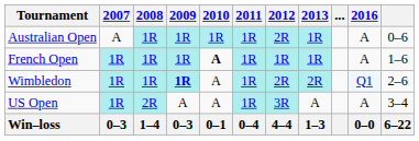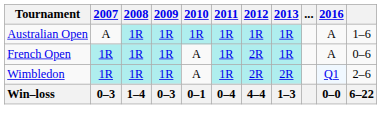 <table class=wikitable style=text-align:center;font-size:97%>
 <tr>
 <th>Tournament</th>
 <th><a href='#'>2007</a></th>
 <th><a href='#'>2008</a></th>
 <th><a href='#'>2009</a></th>
 <th><a href='#'>2010</a></th>
 <th><a href='#'>2011</a></th>
 <th><a href='#'>2012</a></th>
 <th><a href='#'>2013</a></th>
 <th>...</th>
 <th><a href='#'>2016</a></th>
 <th></th>
 </tr>
 <tr>
 <td style="text-align:left;"><a href='#'>Australian Open</a></td>
 <td>A</td>
 <td style="background:#afeeee;"><a href='#'>1R</a></td>
 <td style="background:#afeeee;"><a href='#'>1R</a></td>
 <td style="background:#afeeee;"><a href='#'>1R</a></td>
 <td style="background:#afeeee;"><a href='#'>1R</a></td>
+<td style="background:#afeeee;"><a href='#'>1R</a></td>
+<td style="background:#afeeee;"><a href='#'>1R</a></td>
+<td></td>
+<td>A</td>
+<td>1–6</td>
+</tr>
+<tr>
+<td style="text-align:left;"><a href='#'>French Open</a></td>
+<td style="background:#afeeee;"><a href='#'>1R</a></td>
+<td style="background:#afeeee;"><a href='#'>1R</a></td>
+<td style="background:#afeeee;"><a href='#'>1R</a></td>
+<td>A</td>
+<td style="background:#afeeee;"><a href='#'>1R</a></td>
 <td style="background:#afeeee;"><a href='#'>2R</a></td>
 <td style="background:#afeeee;"><a href='#'>1R</a></td>
 <td></td>
 <td>A</td>
 <td>0–6</td>
 </tr>
 <tr>
-<td style="text-align:left;"><a href='#'>French Open</a></td>
+<td style="text-align:left;"><a href='#'>Wimbledon</a></td>
 <td style="background:#afeeee;"><a href='#'>1R</a></td>
 <td style="background:#afeeee;"><a href='#'>1R</a></td>
 <td style="background:#afeeee;"><a href='#'>1R</a></td>
-<td><strong>A</strong></td>
-<td style="background:#afeeee;"><a href='#'>1R</a></td>
-<td style="background:#afeeee;"><a href='#'>1R</a></td>
-<td style="background:#afeeee;"><a href='#'>1R</a></td>
-<td></td>
-<td>A</td>
-<td>1–6</td>
-</tr>
-<tr>
-<td style="text-align:left;"><a href='#'>Wimbledon</a></td>
-<td style="background:#afeeee;"><a href='#'>1R</a></td>
-<td style="background:#afeeee;"><a href='#'>1R</a></td>
-<td style="background:#afeeee;"><strong><a href='#'>1R</a></strong></td>
 <td>A</td>
 <td style="background:#afeeee;"><a href='#'>1R</a></td>
 <td style="background:#afeeee;"><a href='#'>2R</a></td>
 <td style="background:#afeeee;"><a href='#'>2R</a></td>
 <td></td>
 <td style="background:#f0f8ff;"><a href='#'>Q1</a></td>
 <td>2–6</td>
-</tr>
-<tr>
-<td style="text-align:left;"><a href='#'>US Open</a></td>
-<td style="background:#afeeee;"><a href='#'>1R</a></td>
-<td style="background:#afeeee;"><a href='#'>2R</a></td>
-<td>A</td>
-<td>A</td>
-<td style="background:#afeeee;"><a href='#'>1R</a></td>
-<td style="background:#afeeee;"><a href='#'>3R</a></td>
-<td>A</td>
-<td></td>
-<td>A</td>
-<td>3–4</td>
 </tr>
 <tr>
 <th style="text-align:left;">Win–loss</th>
 <th>0–3</th>
 <th>1–4</th>
 <th>0–3</th>
 <th>0–1</th>
 <th>0–4</th>
 <th>4–4</th>
 <th>1–3</th>
 <th></th>
 <th>0–0</th>
 <th>6–22</th>
 </tr>
 </table>
